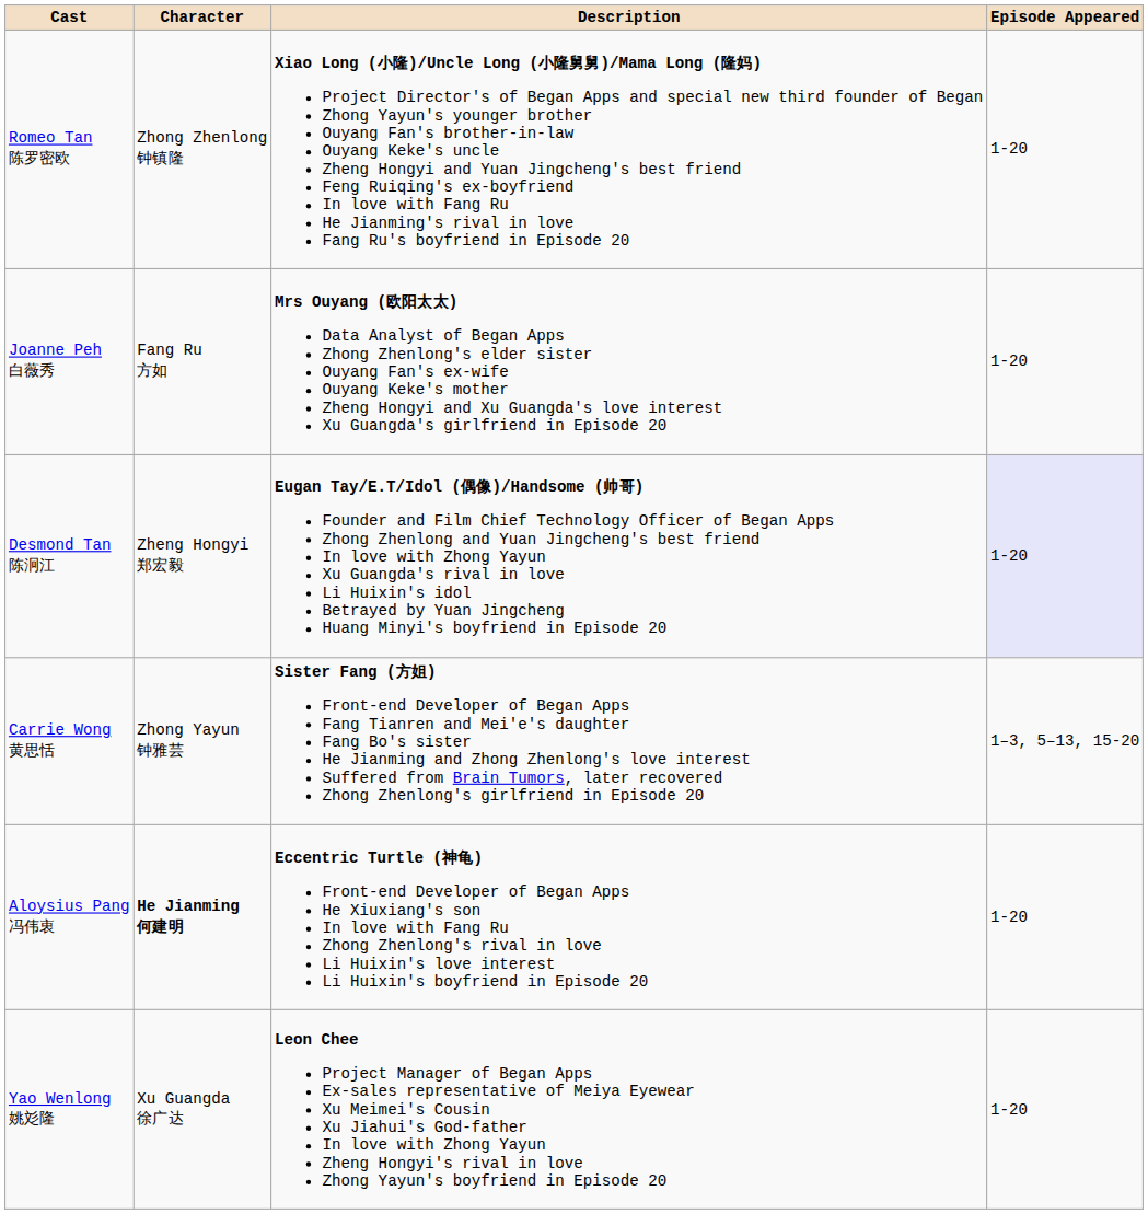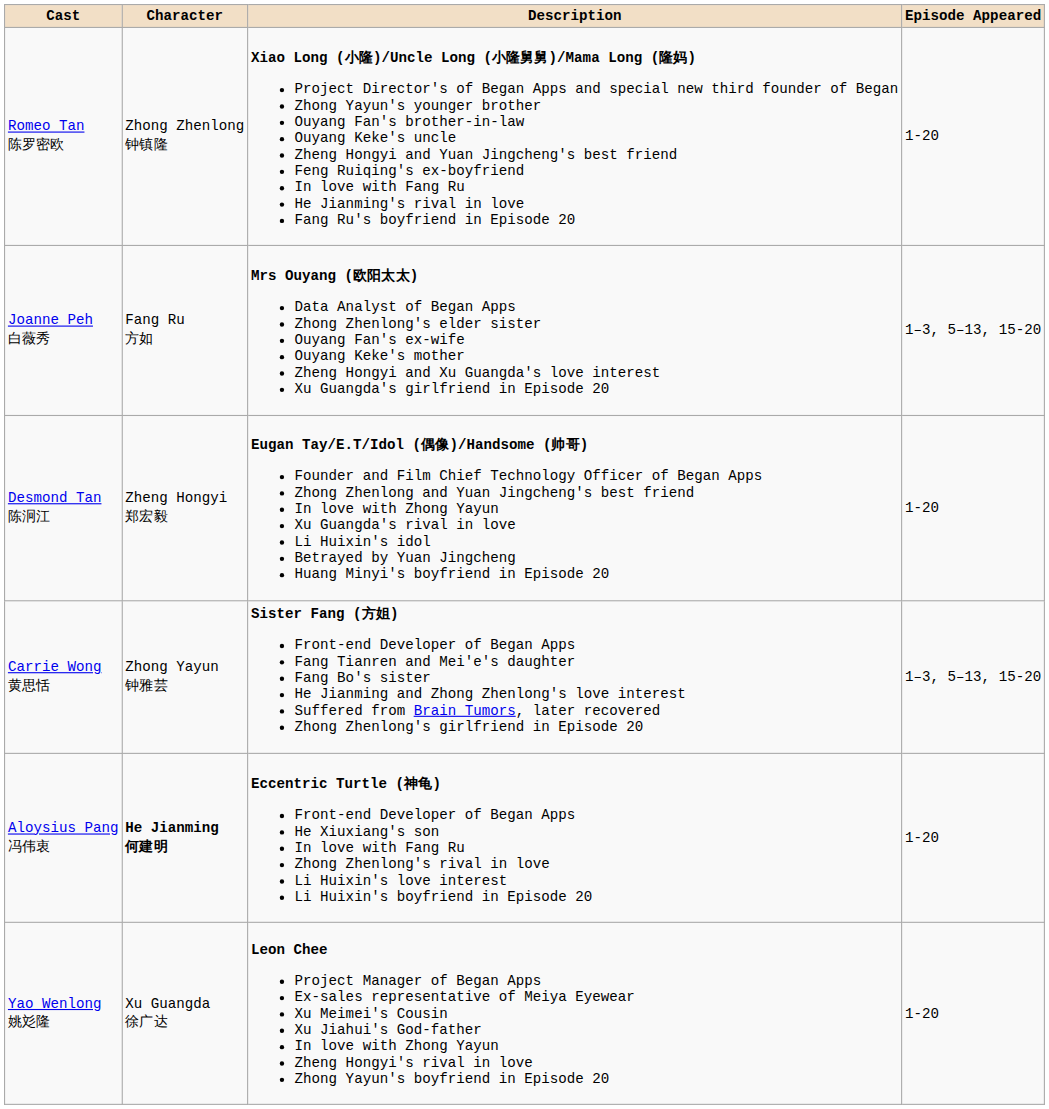 <table class="wikitable">
 <tr>
 <th style="background:#f2dfc6">Cast</th>
 <th style="background:#f2dfc6">Character</th>
 <th style="background:#f2dfc6">Description</th>
 <th style="background:#f2dfc6">Episode Appeared</th>
 </tr>
 <tr>
 <td><a href='#'>Romeo Tan</a> <br> 陈罗密欧</td>
 <td>Zhong Zhenlong <br> 钟镇隆</td>
 <td><br><strong> Xiao Long (小隆)/Uncle Long (小隆舅舅)/Mama Long (隆妈) </strong><ul><li>Project Director's of Began Apps and special new third founder of Began</li><li>Zhong Yayun's younger brother</li><li>Ouyang Fan's brother-in-law</li><li>Ouyang Keke's uncle</li><li>Zheng Hongyi and Yuan Jingcheng's best friend</li><li>Feng Ruiqing's ex-boyfriend</li><li>In love with Fang Ru</li><li>He Jianming's rival in love</li><li>Fang Ru's boyfriend in Episode 20</li></ul></td>
 <td>1-20</td>
 </tr>
 <tr>
 <td><a href='#'>Joanne Peh</a> <br> 白薇秀</td>
 <td>Fang Ru <br> 方如</td>
 <td><br><strong> Mrs Ouyang (欧阳太太) </strong><ul><li>Data Analyst of Began Apps</li><li>Zhong Zhenlong's elder sister</li><li>Ouyang Fan's ex-wife</li><li>Ouyang Keke's mother</li><li>Zheng Hongyi and Xu Guangda's love interest</li><li>Xu Guangda's girlfriend in Episode 20</li></ul></td>
-<td>1-20</td>
+<td>1–3, 5–13, 15-20</td>
 </tr>
 <tr>
 <td><a href='#'>Desmond Tan</a> <br> 陈泂江</td>
 <td>Zheng Hongyi <br> 郑宏毅</td>
 <td><br><strong> Eugan Tay/E.T/Idol (偶像)/Handsome (帅哥) </strong><ul><li>Founder and Film Chief Technology Officer of Began Apps</li><li>Zhong Zhenlong and Yuan Jingcheng's best friend</li><li>In love with Zhong Yayun</li><li>Xu Guangda's rival in love</li><li>Li Huixin's idol</li><li>Betrayed by Yuan Jingcheng</li><li>Huang Minyi's boyfriend in Episode 20</li></ul></td>
-<td style="background: lavender;">1-20</td>
+<td>1-20</td>
 </tr>
 <tr>
 <td><a href='#'>Carrie Wong</a> <br> 黄思恬</td>
 <td>Zhong Yayun <br> 钟雅芸</td>
 <td><strong>Sister Fang (方姐)</strong><br><ul><li>Front-end Developer of Began Apps</li><li>Fang Tianren and Mei'e's daughter</li><li>Fang Bo's sister</li><li>He Jianming and Zhong Zhenlong's love interest</li><li>Suffered from <a href='#'>Brain Tumors</a>, later recovered</li><li>Zhong Zhenlong's girlfriend in Episode 20</li></ul></td>
 <td>1–3, 5–13, 15-20</td>
 </tr>
 <tr>
 <td><a href='#'>Aloysius Pang</a> <br> 冯伟衷</td>
 <td><strong>He Jianming <br> 何建明</strong></td>
 <td><br><strong> Eccentric Turtle (神龟) </strong><ul><li>Front-end Developer of Began Apps</li><li>He Xiuxiang's son</li><li>In love with Fang Ru</li><li>Zhong Zhenlong's rival in love</li><li>Li Huixin's love interest</li><li>Li Huixin's boyfriend in Episode 20</li></ul></td>
 <td>1-20</td>
 </tr>
 <tr>
 <td><a href='#'>Yao Wenlong</a> <br> 姚彣隆</td>
 <td>Xu Guangda <br> 徐广达</td>
 <td><br><strong> Leon Chee </strong><ul><li>Project Manager of Began Apps</li><li>Ex-sales representative of Meiya Eyewear</li><li>Xu Meimei's Cousin</li><li>Xu Jiahui's God-father</li><li>In love with Zhong Yayun</li><li>Zheng Hongyi's rival in love</li><li>Zhong Yayun's boyfriend in Episode 20</li></ul></td>
 <td>1-20</td>
 </tr>
 </table>
